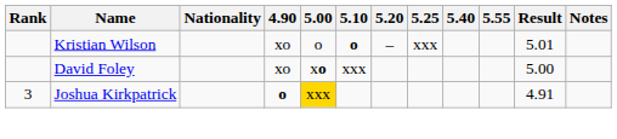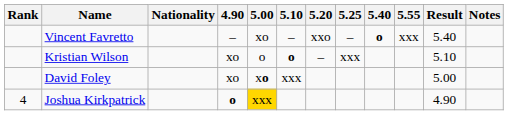 <table class="wikitable sortable" style="text-align:center">
 <tr>
 <th>Rank</th>
 <th>Name</th>
 <th>Nationality</th>
 <th>4.90</th>
 <th>5.00</th>
 <th>5.10</th>
 <th>5.20</th>
 <th>5.25</th>
 <th>5.40</th>
 <th>5.55</th>
 <th>Result</th>
 <th>Notes</th>
 </tr>
 <tr>
 <td></td>
+<td align=left><a href='#'>Vincent Favretto</a></td>
+<td align=left></td>
+<td>–</td>
+<td>xo</td>
+<td>–</td>
+<td>xxo</td>
+<td>–</td>
+<td><strong>o</strong></td>
+<td>xxx</td>
+<td>5.40</td>
+<td></td>
+</tr>
+<tr>
+<td></td>
 <td align=left><a href='#'>Kristian Wilson</a></td>
 <td align=left></td>
 <td>xo</td>
 <td>o</td>
 <td><strong>o</strong></td>
 <td>–</td>
 <td>xxx</td>
 <td></td>
 <td></td>
-<td>5.01</td>
+<td>5.10</td>
 <td></td>
 </tr>
 <tr>
 <td></td>
 <td align=left><a href='#'>David Foley</a></td>
 <td align=left></td>
 <td>xo</td>
 <td>x<strong>o</strong></td>
 <td>xxx</td>
 <td></td>
 <td></td>
 <td></td>
 <td></td>
 <td>5.00</td>
 <td></td>
 </tr>
 <tr>
-<td>3</td>
+<td>4</td>
 <td align=left><a href='#'>Joshua Kirkpatrick</a></td>
 <td align=left></td>
 <td><strong>o</strong></td>
 <td style="background: gold;">xxx</td>
 <td></td>
 <td></td>
 <td></td>
 <td></td>
 <td></td>
-<td>4.91</td>
+<td>4.90</td>
 <td></td>
 </tr>
 </table>
